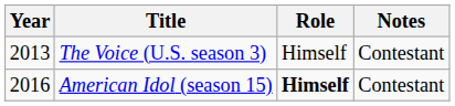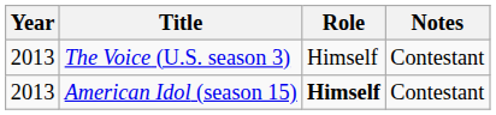 <table class="wikitable sortable">
 <tr>
 <th>Year</th>
 <th>Title</th>
 <th>Role</th>
 <th class="">Notes</th>
 </tr>
 <tr>
 <td>2013</td>
 <td><a href='#'><em>The Voice</em> (U.S. season 3)</a></td>
 <td>Himself</td>
 <td>Contestant</td>
 </tr>
 <tr>
-<td>2016</td>
+<td>2013</td>
 <td><a href='#'><em>American Idol</em> (season 15)</a></td>
 <td><strong>Himself</strong></td>
 <td>Contestant</td>
 </tr>
 </table>
